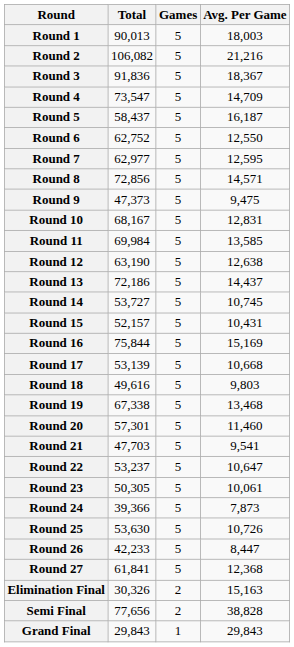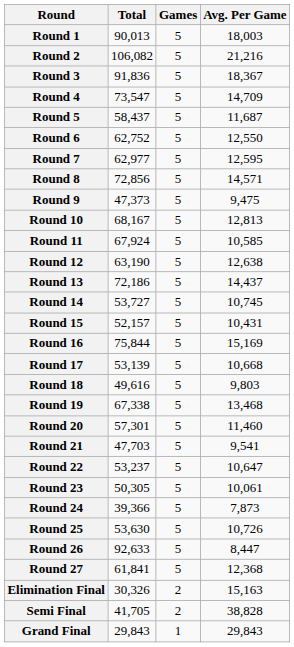 <table class="wikitable plainrowheaders sortable" style="text-align:center;">
 <tr>
 <th>Round</th>
 <th>Total</th>
 <th>Games</th>
 <th>Avg. Per Game</th>
 </tr>
 <tr>
 <th scope='row'>Round 1</th>
 <td>90,013</td>
 <td>5</td>
 <td>18,003</td>
 </tr>
 <tr>
 <th scope='row'>Round 2</th>
 <td>106,082</td>
 <td>5</td>
 <td>21,216</td>
 </tr>
 <tr>
 <th scope='row'>Round 3</th>
 <td>91,836</td>
 <td>5</td>
 <td>18,367</td>
 </tr>
 <tr>
 <th scope='row'>Round 4</th>
 <td>73,547</td>
 <td>5</td>
 <td>14,709</td>
 </tr>
 <tr>
 <th scope='row'>Round 5</th>
 <td>58,437</td>
 <td>5</td>
-<td>16,187</td>
+<td>11,687</td>
 </tr>
 <tr>
 <th scope='row'>Round 6</th>
 <td>62,752</td>
 <td>5</td>
 <td>12,550</td>
 </tr>
 <tr>
 <th scope='row'>Round 7</th>
 <td>62,977</td>
 <td>5</td>
 <td>12,595</td>
 </tr>
 <tr>
 <th scope='row'>Round 8</th>
 <td>72,856</td>
 <td>5</td>
 <td>14,571</td>
 </tr>
 <tr>
 <th scope='row'>Round 9</th>
 <td>47,373</td>
 <td>5</td>
 <td>9,475</td>
 </tr>
 <tr>
 <th scope='row'>Round 10</th>
 <td>68,167</td>
 <td>5</td>
-<td>12,831</td>
+<td>12,813</td>
 </tr>
 <tr>
 <th scope='row'>Round 11</th>
-<td>69,984</td>
+<td>67,924</td>
 <td>5</td>
-<td>13,585</td>
+<td>10,585</td>
 </tr>
 <tr>
 <th scope='row'>Round 12</th>
 <td>63,190</td>
 <td>5</td>
 <td>12,638</td>
 </tr>
 <tr>
 <th scope='row'>Round 13</th>
 <td>72,186</td>
 <td>5</td>
 <td>14,437</td>
 </tr>
 <tr>
 <th scope='row'>Round 14</th>
 <td>53,727</td>
 <td>5</td>
 <td>10,745</td>
 </tr>
 <tr>
 <th scope='row'>Round 15</th>
 <td>52,157</td>
 <td>5</td>
 <td>10,431</td>
 </tr>
 <tr>
 <th scope='row'>Round 16</th>
 <td>75,844</td>
 <td>5</td>
 <td>15,169</td>
 </tr>
 <tr>
 <th scope='row'>Round 17</th>
 <td>53,139</td>
 <td>5</td>
 <td>10,668</td>
 </tr>
 <tr>
 <th scope='row'>Round 18</th>
 <td>49,616</td>
 <td>5</td>
 <td>9,803</td>
 </tr>
 <tr>
 <th scope='row'>Round 19</th>
 <td>67,338</td>
 <td>5</td>
 <td>13,468</td>
 </tr>
 <tr>
 <th scope='row'>Round 20</th>
 <td>57,301</td>
 <td>5</td>
 <td>11,460</td>
 </tr>
 <tr>
 <th scope='row'>Round 21</th>
 <td>47,703</td>
 <td>5</td>
 <td>9,541</td>
 </tr>
 <tr>
 <th scope='row'>Round 22</th>
 <td>53,237</td>
 <td>5</td>
 <td>10,647</td>
 </tr>
 <tr>
 <th scope='row'>Round 23</th>
 <td>50,305</td>
 <td>5</td>
 <td>10,061</td>
 </tr>
 <tr>
 <th scope='row'>Round 24</th>
 <td>39,366</td>
 <td>5</td>
 <td>7,873</td>
 </tr>
 <tr>
 <th scope='row'>Round 25</th>
 <td>53,630</td>
 <td>5</td>
 <td>10,726</td>
 </tr>
 <tr>
 <th scope='row'>Round 26</th>
-<td>42,233</td>
+<td>92,633</td>
 <td>5</td>
 <td>8,447</td>
 </tr>
 <tr>
 <th scope='row'>Round 27</th>
 <td>61,841</td>
 <td>5</td>
 <td>12,368</td>
 </tr>
 <tr>
 <th scope='row'>Elimination Final</th>
 <td>30,326</td>
 <td>2</td>
 <td>15,163</td>
 </tr>
 <tr>
 <th scope='row'>Semi Final</th>
-<td>77,656</td>
+<td>41,705</td>
 <td>2</td>
 <td>38,828</td>
 </tr>
 <tr>
 <th scope='row'>Grand Final</th>
 <td>29,843</td>
 <td>1</td>
 <td>29,843</td>
 </tr>
 </table>
